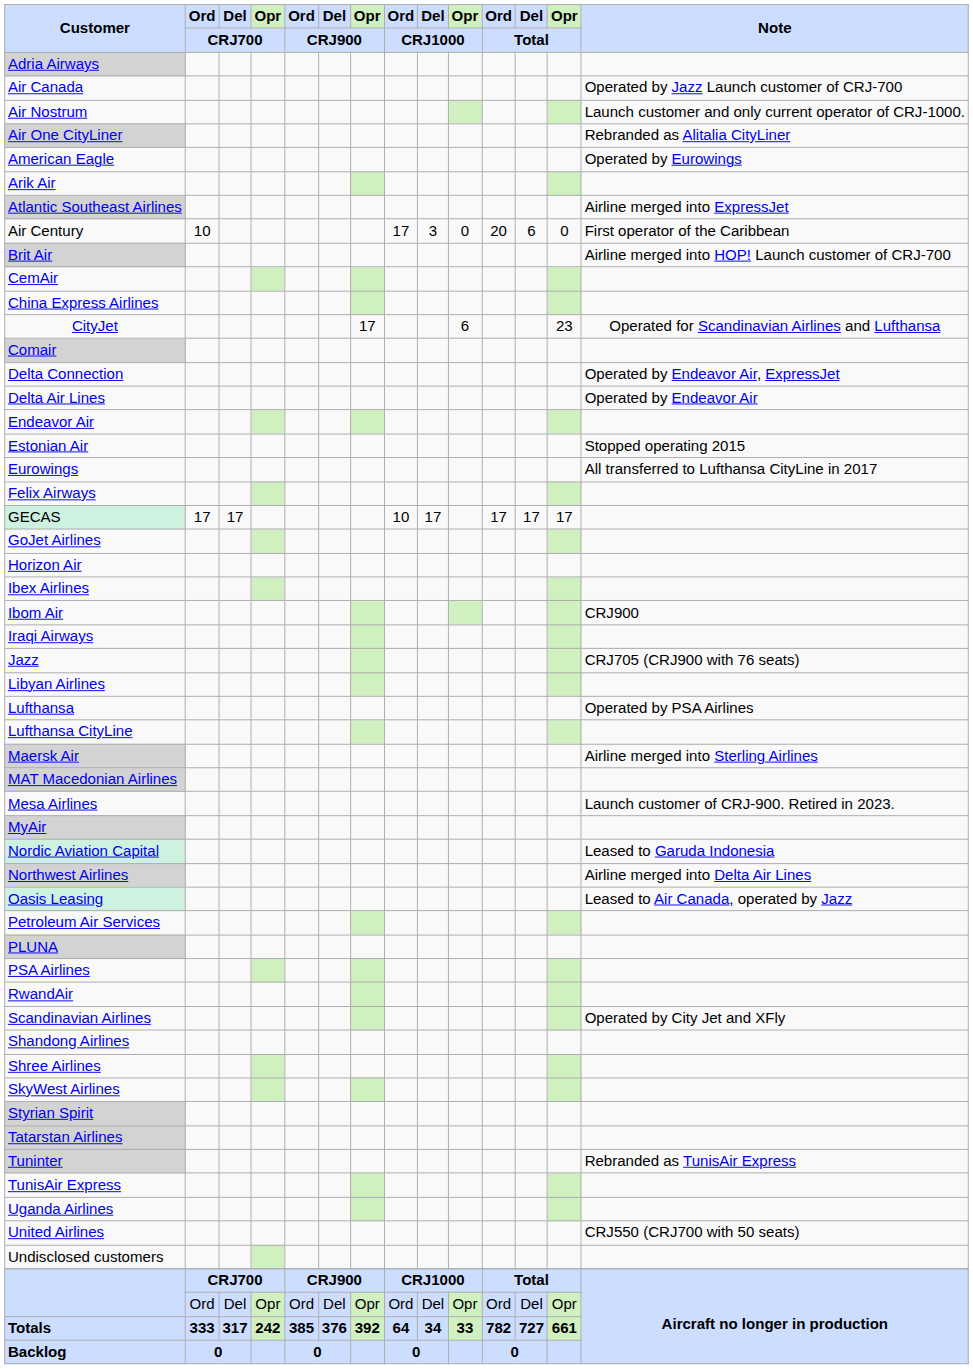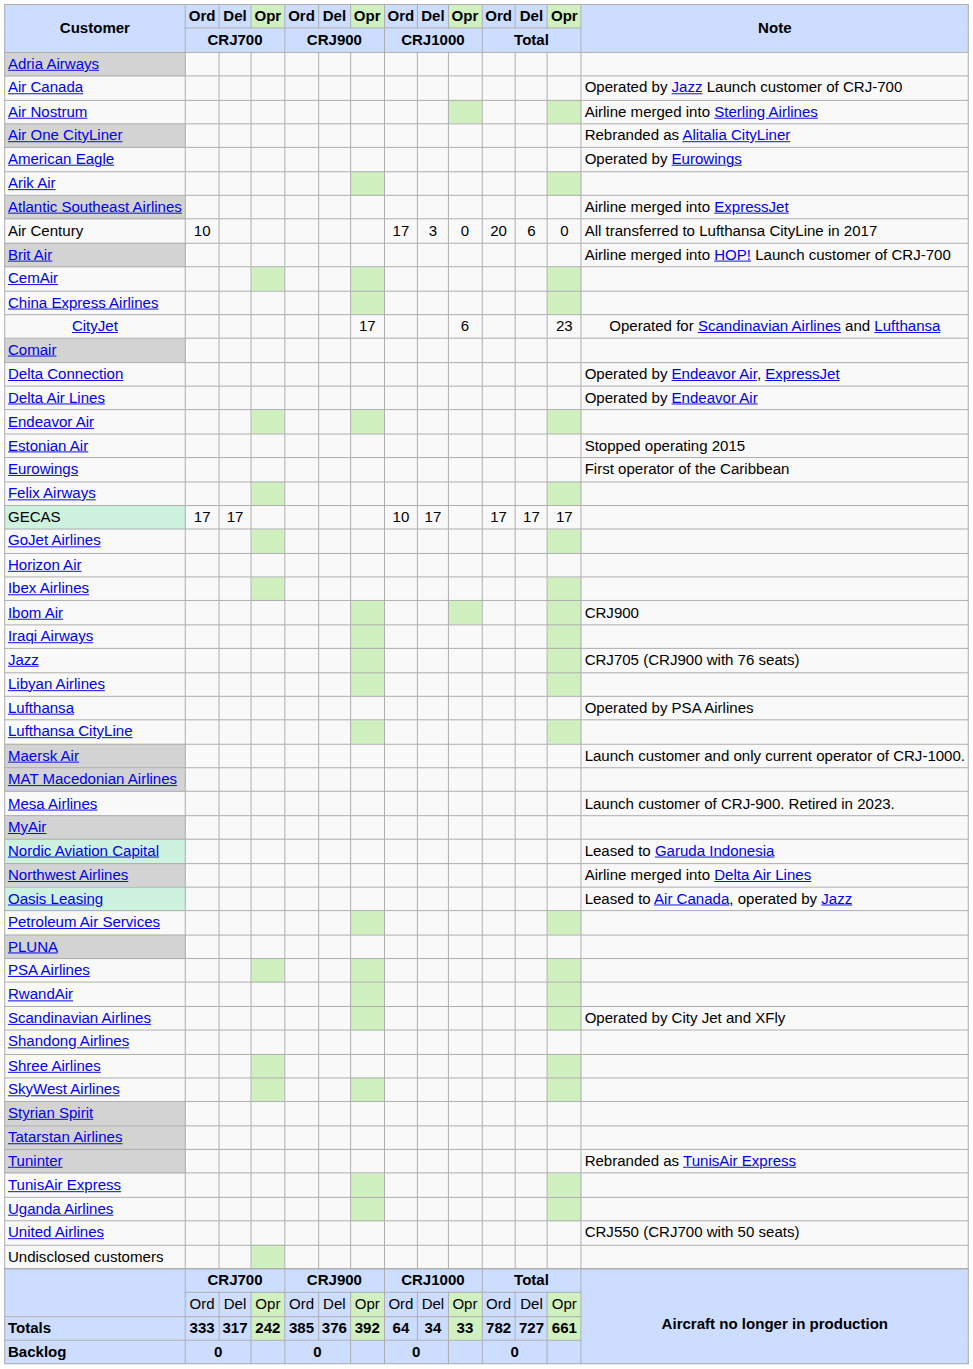 <table class="wikitable sortable sticky-header-multi" style="text-align:center;margin:auto;">
 <tr>
 <th rowspan="2" style="background-color:#ccddff">Customer</th>
 <th style="background-color:#ccddff" data-sort-type="number">Ord</th>
 <th style="background-color:#ccddff" data-sort-type="number">Del</th>
 <th style="background-color:#d0f0c0" data-sort-type="number">Opr</th>
 <th style="background-color:#ccddff" data-sort-type="number">Ord</th>
 <th style="background-color:#ccddff" data-sort-type="number">Del</th>
 <th style="background-color:#d0f0c0" data-sort-type="number">Opr</th>
 <th style="background-color:#ccddff" data-sort-type="number">Ord</th>
 <th style="background-color:#ccddff" data-sort-type="number">Del</th>
 <th style="background-color:#d0f0c0" data-sort-type="number">Opr</th>
 <th style="background-color:#ccddff" data-sort-type="number">Ord</th>
 <th style="background-color:#ccddff" data-sort-type="number">Del</th>
 <th style="background-color:#d0f0c0" data-sort-type="number">Opr</th>
 <th rowspan="2" style="background-color:#ccddff" class="unsortable">Note</th>
 </tr>
 <tr class="unsortable">
 <th colspan="3" style="background-color:#ccddff">CRJ700</th>
 <th colspan="3" style="background-color:#ccddff">CRJ900</th>
 <th colspan="3" style="background-color:#ccddff">CRJ1000</th>
 <th colspan="3" style="background-color:#ccddff">Total</th>
 </tr>
 <tr>
 <td align="left" style="background:lightgray;"><a href='#'>Adria Airways</a></td>
 <td></td>
 <td></td>
 <td></td>
 <td></td>
 <td></td>
 <td></td>
 <td></td>
 <td></td>
 <td></td>
 <td></td>
 <td></td>
 <td></td>
 <td align="left"></td>
 </tr>
 <tr>
 <td align="left"><a href='#'>Air Canada</a></td>
 <td></td>
 <td></td>
 <td></td>
 <td></td>
 <td></td>
 <td></td>
 <td></td>
 <td></td>
 <td></td>
 <td></td>
 <td></td>
 <td></td>
 <td align="left">Operated by <a href='#'>Jazz</a> Launch customer of CRJ-700</td>
 </tr>
 <tr>
 <td align="left"><a href='#'>Air Nostrum</a></td>
 <td></td>
 <td></td>
 <td></td>
 <td></td>
 <td></td>
 <td></td>
 <td></td>
 <td></td>
 <td style="background:#d0f0c0;"></td>
 <td></td>
 <td></td>
 <td style="background:#d0f0c0;"></td>
-<td align="left">Launch customer and only current operator of CRJ-1000.</td>
+<td align="left">Airline merged into <a href='#'>Sterling Airlines</a></td>
 </tr>
 <tr>
 <td align="left" style="background:lightgray;"><a href='#'>Air One CityLiner</a></td>
 <td></td>
 <td></td>
 <td></td>
 <td></td>
 <td></td>
 <td></td>
 <td></td>
 <td></td>
 <td></td>
 <td></td>
 <td></td>
 <td></td>
 <td align="left">Rebranded as <a href='#'>Alitalia CityLiner</a></td>
 </tr>
 <tr>
 <td align="left"><a href='#'>American Eagle</a></td>
 <td></td>
 <td></td>
 <td></td>
 <td></td>
 <td></td>
 <td></td>
 <td></td>
 <td></td>
 <td></td>
 <td></td>
 <td></td>
 <td></td>
 <td align="left">Operated by <a href='#'>Eurowings</a></td>
 </tr>
 <tr>
 <td align="left"><a href='#'>Arik Air</a></td>
 <td></td>
 <td></td>
 <td></td>
 <td></td>
 <td></td>
 <td style="background:#d0f0c0;"></td>
 <td></td>
 <td></td>
 <td></td>
 <td></td>
 <td></td>
 <td style="background:#d0f0c0;"></td>
 <td align="left"></td>
 </tr>
 <tr>
 <td align="left" style="background:lightgray;"><a href='#'>Atlantic Southeast Airlines</a></td>
 <td></td>
 <td></td>
 <td></td>
 <td></td>
 <td></td>
 <td></td>
 <td></td>
 <td></td>
 <td></td>
 <td></td>
 <td></td>
 <td></td>
 <td align="left">Airline merged into <a href='#'>ExpressJet</a></td>
 </tr>
 <tr>
 <td align="left">Air Century</td>
 <td>10</td>
 <td></td>
 <td></td>
 <td></td>
 <td></td>
 <td></td>
 <td>17</td>
 <td>3</td>
 <td>0</td>
 <td>20</td>
 <td>6</td>
 <td>0</td>
-<td align="left">First operator of the Caribbean</td>
+<td align="left">All transferred to Lufthansa CityLine in 2017</td>
 </tr>
 <tr>
 <td align="left" style="background:lightgray;"><a href='#'>Brit Air</a></td>
 <td></td>
 <td></td>
 <td></td>
 <td></td>
 <td></td>
 <td></td>
 <td></td>
 <td></td>
 <td></td>
 <td></td>
 <td></td>
 <td></td>
 <td align="left">Airline merged into <a href='#'>HOP!</a> Launch customer of CRJ-700</td>
 </tr>
 <tr>
 <td align="left"><a href='#'>CemAir</a></td>
 <td></td>
 <td></td>
 <td style="background:#d0f0c0;"></td>
 <td></td>
 <td></td>
 <td style="background:#d0f0c0;"></td>
 <td></td>
 <td></td>
 <td></td>
 <td></td>
 <td></td>
 <td style="background:#d0f0c0;"></td>
 <td align="left"></td>
 </tr>
 <tr>
 <td align="left"><a href='#'>China Express Airlines</a></td>
 <td></td>
 <td></td>
 <td></td>
 <td></td>
 <td></td>
 <td style="background:#d0f0c0;"></td>
 <td></td>
 <td></td>
 <td></td>
 <td></td>
 <td></td>
 <td style="background:#d0f0c0;"></td>
 <td align="left"></td>
 </tr>
 <tr>
 <td><a href='#'>CityJet</a></td>
 <td></td>
 <td></td>
 <td></td>
 <td></td>
 <td></td>
 <td>17</td>
 <td></td>
 <td></td>
 <td>6</td>
 <td></td>
 <td></td>
 <td>23</td>
 <td>Operated for <a href='#'>Scandinavian Airlines</a> and <a href='#'>Lufthansa</a></td>
 </tr>
 <tr>
 <td align="left" style="background:lightgray;"><a href='#'>Comair</a></td>
 <td></td>
 <td></td>
 <td></td>
 <td></td>
 <td></td>
 <td></td>
 <td></td>
 <td></td>
 <td></td>
 <td></td>
 <td></td>
 <td></td>
 <td align="left"></td>
 </tr>
 <tr>
 <td align="left"><a href='#'>Delta Connection</a></td>
 <td></td>
 <td></td>
 <td></td>
 <td></td>
 <td></td>
 <td></td>
 <td></td>
 <td></td>
 <td></td>
 <td></td>
 <td></td>
 <td></td>
 <td align="left">Operated by <a href='#'>Endeavor Air</a>, <a href='#'>ExpressJet</a></td>
 </tr>
 <tr>
 <td align="left"><a href='#'>Delta Air Lines</a></td>
 <td></td>
 <td></td>
 <td></td>
 <td></td>
 <td></td>
 <td></td>
 <td></td>
 <td></td>
 <td></td>
 <td></td>
 <td></td>
 <td></td>
 <td align="left">Operated by <a href='#'>Endeavor Air</a></td>
 </tr>
 <tr>
 <td align="left"><a href='#'>Endeavor Air</a></td>
 <td></td>
 <td></td>
 <td style="background:#d0f0c0;"></td>
 <td></td>
 <td></td>
 <td style="background:#d0f0c0;"></td>
 <td></td>
 <td></td>
 <td></td>
 <td></td>
 <td></td>
 <td style="background:#d0f0c0;"></td>
 <td align="left"></td>
 </tr>
 <tr>
 <td align="left"><a href='#'>Estonian Air</a></td>
 <td></td>
 <td></td>
 <td></td>
 <td></td>
 <td></td>
 <td></td>
 <td></td>
 <td></td>
 <td></td>
 <td></td>
 <td></td>
 <td></td>
 <td align="left">Stopped operating 2015</td>
 </tr>
 <tr>
 <td align="left"><a href='#'>Eurowings</a></td>
 <td></td>
 <td></td>
 <td></td>
 <td></td>
 <td></td>
 <td></td>
 <td></td>
 <td></td>
 <td></td>
 <td></td>
 <td></td>
 <td></td>
-<td align="left">All transferred to Lufthansa CityLine in 2017</td>
+<td align="left">First operator of the Caribbean</td>
 </tr>
 <tr>
 <td align="left"><a href='#'>Felix Airways</a></td>
 <td></td>
 <td></td>
 <td style="background:#d0f0c0;"></td>
 <td></td>
 <td></td>
 <td></td>
 <td></td>
 <td></td>
 <td></td>
 <td></td>
 <td></td>
 <td style="background:#d0f0c0;"></td>
 <td align="left"></td>
 </tr>
 <tr>
 <td align="left" style="background:#cef2e0;">GECAS</td>
 <td>17</td>
 <td>17</td>
 <td></td>
 <td></td>
 <td></td>
 <td></td>
 <td>10</td>
 <td>17</td>
 <td></td>
 <td>17</td>
 <td>17</td>
 <td>17</td>
 <td align="left"></td>
 </tr>
 <tr>
 <td align="left"><a href='#'>GoJet Airlines</a></td>
 <td></td>
 <td></td>
 <td style="background:#d0f0c0;"></td>
 <td></td>
 <td></td>
 <td></td>
 <td></td>
 <td></td>
 <td></td>
 <td></td>
 <td></td>
 <td style="background:#d0f0c0;"></td>
 <td align="left"></td>
 </tr>
 <tr>
 <td align="left"><a href='#'>Horizon Air</a></td>
 <td></td>
 <td></td>
 <td></td>
 <td></td>
 <td></td>
 <td></td>
 <td></td>
 <td></td>
 <td></td>
 <td></td>
 <td></td>
 <td></td>
 <td align="left"></td>
 </tr>
 <tr>
 <td align="left"><a href='#'>Ibex Airlines</a></td>
 <td></td>
 <td></td>
 <td style="background:#d0f0c0;"></td>
 <td></td>
 <td></td>
 <td></td>
 <td></td>
 <td></td>
 <td></td>
 <td></td>
 <td></td>
 <td style="background:#d0f0c0;"></td>
 <td align="left"></td>
 </tr>
 <tr>
 <td align="left"><a href='#'>Ibom Air</a></td>
 <td></td>
 <td></td>
 <td></td>
 <td></td>
 <td></td>
 <td style="background:#d0f0c0;"></td>
 <td></td>
 <td></td>
 <td style="background:#d0f0c0;"></td>
 <td></td>
 <td></td>
 <td style="background:#d0f0c0;"></td>
 <td align="left">CRJ900</td>
 </tr>
 <tr>
 <td align="left"><a href='#'>Iraqi Airways</a></td>
 <td></td>
 <td></td>
 <td></td>
 <td></td>
 <td></td>
 <td style="background:#d0f0c0;"></td>
 <td></td>
 <td></td>
 <td></td>
 <td></td>
 <td></td>
 <td style="background:#d0f0c0;"></td>
 <td align="left"></td>
 </tr>
 <tr>
 <td align="left"><a href='#'>Jazz</a></td>
 <td></td>
 <td></td>
 <td></td>
 <td></td>
 <td></td>
 <td style="background:#d0f0c0;"></td>
 <td></td>
 <td></td>
 <td></td>
 <td></td>
 <td></td>
 <td style="background:#d0f0c0;"></td>
 <td align="left">CRJ705 (CRJ900 with 76 seats)</td>
 </tr>
 <tr>
 <td align="left"><a href='#'>Libyan Airlines</a></td>
 <td></td>
 <td></td>
 <td></td>
 <td></td>
 <td></td>
 <td style="background:#d0f0c0;"></td>
 <td></td>
 <td></td>
 <td></td>
 <td></td>
 <td></td>
 <td style="background:#d0f0c0;"></td>
 <td align="left"></td>
 </tr>
 <tr>
 <td align="left"><a href='#'>Lufthansa</a></td>
 <td></td>
 <td></td>
 <td></td>
 <td></td>
 <td></td>
 <td></td>
 <td></td>
 <td></td>
 <td></td>
 <td></td>
 <td></td>
 <td></td>
 <td align="left">Operated by PSA Airlines</td>
 </tr>
 <tr>
 <td align="left"><a href='#'>Lufthansa CityLine</a></td>
 <td></td>
 <td></td>
 <td></td>
 <td></td>
 <td></td>
 <td style="background:#d0f0c0;"></td>
 <td></td>
 <td></td>
 <td></td>
 <td></td>
 <td></td>
 <td style="background:#d0f0c0;"></td>
 <td align="left"></td>
 </tr>
 <tr>
 <td align="left" style="background:lightgray;"><a href='#'>Maersk Air</a></td>
 <td></td>
 <td></td>
 <td></td>
 <td></td>
 <td></td>
 <td></td>
 <td></td>
 <td></td>
 <td></td>
 <td></td>
 <td></td>
 <td></td>
-<td align="left">Airline merged into <a href='#'>Sterling Airlines</a></td>
+<td align="left">Launch customer and only current operator of CRJ-1000.</td>
 </tr>
 <tr>
 <td align="left" style="background:lightgray;"><a href='#'>MAT Macedonian Airlines</a></td>
 <td></td>
 <td></td>
 <td></td>
 <td></td>
 <td></td>
 <td></td>
 <td></td>
 <td></td>
 <td></td>
 <td></td>
 <td></td>
 <td></td>
 <td align="left"></td>
 </tr>
 <tr>
 <td align="left"><a href='#'>Mesa Airlines</a></td>
 <td></td>
 <td></td>
 <td></td>
 <td></td>
 <td></td>
 <td></td>
 <td></td>
 <td></td>
 <td></td>
 <td></td>
 <td></td>
 <td></td>
 <td align="left">Launch customer of CRJ-900. Retired in 2023.</td>
 </tr>
 <tr>
 <td align="left" style="background:lightgray;"><a href='#'>MyAir</a></td>
 <td></td>
 <td></td>
 <td></td>
 <td></td>
 <td></td>
 <td></td>
 <td></td>
 <td></td>
 <td></td>
 <td></td>
 <td></td>
 <td></td>
 <td align="left"></td>
 </tr>
 <tr>
 <td align="left" style="background:#cef2e0;"><a href='#'>Nordic Aviation Capital</a></td>
 <td></td>
 <td></td>
 <td></td>
 <td></td>
 <td></td>
 <td></td>
 <td></td>
 <td></td>
 <td></td>
 <td></td>
 <td></td>
 <td></td>
 <td align="left">Leased to <a href='#'>Garuda Indonesia</a></td>
 </tr>
 <tr>
 <td align="left" style="background:lightgray;"><a href='#'>Northwest Airlines</a></td>
 <td></td>
 <td></td>
 <td></td>
 <td></td>
 <td></td>
 <td></td>
 <td></td>
 <td></td>
 <td></td>
 <td></td>
 <td></td>
 <td></td>
 <td align="left">Airline merged into <a href='#'>Delta Air Lines</a></td>
 </tr>
 <tr>
 <td align="left" style="background:#cef2e0;"><a href='#'>Oasis Leasing</a></td>
 <td></td>
 <td></td>
 <td></td>
 <td></td>
 <td></td>
 <td></td>
 <td></td>
 <td></td>
 <td></td>
 <td></td>
 <td></td>
 <td></td>
 <td align="left">Leased to <a href='#'>Air Canada</a>, operated by <a href='#'>Jazz</a></td>
 </tr>
 <tr>
 <td align="left"><a href='#'>Petroleum Air Services</a></td>
 <td></td>
 <td></td>
 <td></td>
 <td></td>
 <td></td>
 <td style="background:#d0f0c0;"></td>
 <td></td>
 <td></td>
 <td></td>
 <td></td>
 <td></td>
 <td style="background:#d0f0c0;"></td>
 <td align="left"></td>
 </tr>
 <tr>
 <td align="left" style="background:lightgray;"><a href='#'>PLUNA</a></td>
 <td></td>
 <td></td>
 <td></td>
 <td></td>
 <td></td>
 <td></td>
 <td></td>
 <td></td>
 <td></td>
 <td></td>
 <td></td>
 <td></td>
 <td align="left"></td>
 </tr>
 <tr>
 <td align="left"><a href='#'>PSA Airlines</a></td>
 <td></td>
 <td></td>
 <td style="background:#d0f0c0;"></td>
 <td></td>
 <td></td>
 <td style="background:#d0f0c0;"></td>
 <td></td>
 <td></td>
 <td></td>
 <td></td>
 <td></td>
 <td style="background:#d0f0c0;"></td>
 <td align="left"></td>
 </tr>
 <tr>
 <td align="left"><a href='#'>RwandAir</a></td>
 <td></td>
 <td></td>
 <td></td>
 <td></td>
 <td></td>
 <td style="background:#d0f0c0;"></td>
 <td></td>
 <td></td>
 <td></td>
 <td></td>
 <td></td>
 <td style="background:#d0f0c0;"></td>
 <td align="left"></td>
 </tr>
 <tr>
 <td align="left"><a href='#'>Scandinavian Airlines</a></td>
 <td></td>
 <td></td>
 <td></td>
 <td></td>
 <td></td>
 <td style="background:#d0f0c0;"></td>
 <td></td>
 <td></td>
 <td></td>
 <td></td>
 <td></td>
 <td style="background:#d0f0c0;"></td>
 <td align="left">Operated by City Jet and XFly</td>
 </tr>
 <tr>
 <td align="left"><a href='#'>Shandong Airlines</a></td>
 <td></td>
 <td></td>
 <td></td>
 <td></td>
 <td></td>
 <td></td>
 <td></td>
 <td></td>
 <td></td>
 <td></td>
 <td></td>
 <td></td>
 <td align="left"></td>
 </tr>
 <tr>
 <td align="left"><a href='#'>Shree Airlines</a></td>
 <td></td>
 <td></td>
 <td style="background:#d0f0c0;"></td>
 <td></td>
 <td></td>
 <td></td>
 <td></td>
 <td></td>
 <td></td>
 <td></td>
 <td></td>
 <td style="background:#d0f0c0;"></td>
 <td align="left"></td>
 </tr>
 <tr>
 <td align="left"><a href='#'>SkyWest Airlines</a></td>
 <td></td>
 <td></td>
 <td style="background:#d0f0c0;"></td>
 <td></td>
 <td></td>
 <td style="background:#d0f0c0;"></td>
 <td></td>
 <td></td>
 <td></td>
 <td></td>
 <td></td>
 <td style="background:#d0f0c0;"></td>
 <td align="left"></td>
 </tr>
 <tr>
 <td align="left" style="background:lightgray;"><a href='#'>Styrian Spirit</a></td>
 <td></td>
 <td></td>
 <td></td>
 <td></td>
 <td></td>
 <td></td>
 <td></td>
 <td></td>
 <td></td>
 <td></td>
 <td></td>
 <td></td>
 <td align="left"></td>
 </tr>
 <tr>
 <td align="left" style="background:lightgray;"><a href='#'>Tatarstan Airlines</a></td>
 <td></td>
 <td></td>
 <td></td>
 <td></td>
 <td></td>
 <td></td>
 <td></td>
 <td></td>
 <td></td>
 <td></td>
 <td></td>
 <td></td>
 <td align="left"></td>
 </tr>
 <tr>
 <td align="left" style="background:lightgray;"><a href='#'>Tuninter</a></td>
 <td></td>
 <td></td>
 <td></td>
 <td></td>
 <td></td>
 <td></td>
 <td></td>
 <td></td>
 <td></td>
 <td></td>
 <td></td>
 <td></td>
 <td align="left">Rebranded as <a href='#'>TunisAir Express</a></td>
 </tr>
 <tr>
 <td align="left"><a href='#'>TunisAir Express</a></td>
 <td></td>
 <td></td>
 <td></td>
 <td></td>
 <td></td>
 <td style="background:#d0f0c0;"></td>
 <td></td>
 <td></td>
 <td></td>
 <td></td>
 <td></td>
 <td style="background:#d0f0c0;"></td>
 <td align="left"></td>
 </tr>
 <tr>
 <td align="left"><a href='#'>Uganda Airlines</a></td>
 <td></td>
 <td></td>
 <td></td>
 <td></td>
 <td></td>
 <td style="background:#d0f0c0;"></td>
 <td></td>
 <td></td>
 <td></td>
 <td></td>
 <td></td>
 <td style="background:#d0f0c0;"></td>
 <td align="left"></td>
 </tr>
 <tr>
 <td align="left"><a href='#'>United Airlines</a></td>
 <td></td>
 <td></td>
 <td></td>
 <td></td>
 <td></td>
 <td></td>
 <td></td>
 <td></td>
 <td></td>
 <td></td>
 <td></td>
 <td></td>
 <td align="left">CRJ550 (CRJ700 with 50 seats)</td>
 </tr>
 <tr>
 <td align="left">Undisclosed customers</td>
 <td></td>
 <td></td>
 <td style="background:#d0f0c0;"></td>
 <td></td>
 <td></td>
 <td></td>
 <td></td>
 <td></td>
 <td></td>
 <td></td>
 <td></td>
 <td></td>
 <td align="left"></td>
 </tr>
 <tr>
 </tr>
 <tr class="sortbottom" style="color: black; font-weight: bold; background:#ccddff">
 <td rowspan="2"></td>
 <td colspan="3">CRJ700</td>
 <td colspan="3">CRJ900</td>
 <td colspan="3">CRJ1000</td>
 <td colspan="3">Total</td>
 <td rowspan="4"><br>Aircraft no longer in production</td>
 </tr>
 <tr class="sortbottom" style="color: black; background:#ccddff">
 <td>Ord</td>
 <td>Del</td>
 <td style="background:#d0f0c0;">Opr</td>
 <td>Ord</td>
 <td>Del</td>
 <td style="background:#d0f0c0;">Opr</td>
 <td>Ord</td>
 <td>Del</td>
 <td style="background:#d0f0c0;">Opr</td>
 <td>Ord</td>
 <td>Del</td>
 <td style="background:#d0f0c0;">Opr</td>
 </tr>
 <tr class="sortbottom" style="font-weight:bold; background:#ccddff">
 <td align="left">Totals</td>
 <td>333</td>
 <td>317</td>
 <td style="background:#d0f0c0;">242</td>
 <td>385</td>
 <td>376</td>
 <td style="background:#d0f0c0;">392</td>
 <td>64</td>
 <td>34</td>
 <td style="background:#d0f0c0;">33</td>
 <td>782</td>
 <td>727</td>
 <td style="background:#d0f0c0;">661</td>
 </tr>
 <tr class="sortbottom" style="font-weight:bold; background:#ccddff">
 <td align="left">Backlog</td>
 <td colspan="2">0</td>
 <td></td>
 <td colspan="2">0</td>
 <td></td>
 <td colspan="2">0</td>
 <td></td>
 <td colspan="2">0</td>
 <td></td>
 </tr>
 </table>
